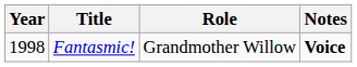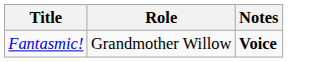 <table class="wikitable">
 <tr>
-<th>Year</th>
 <th>Title</th>
 <th>Role</th>
 <th class="unsortable">Notes</th>
 </tr>
 <tr>
-<td>1998</td>
 <td><em><a href='#'>Fantasmic!</a></em></td>
 <td>Grandmother Willow</td>
 <td><strong>Voice</strong></td>
 </tr>
 </table>
